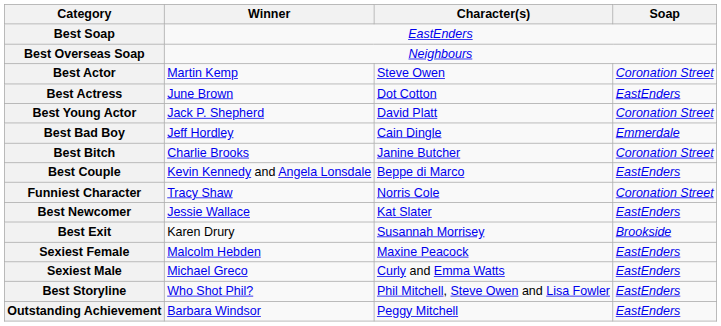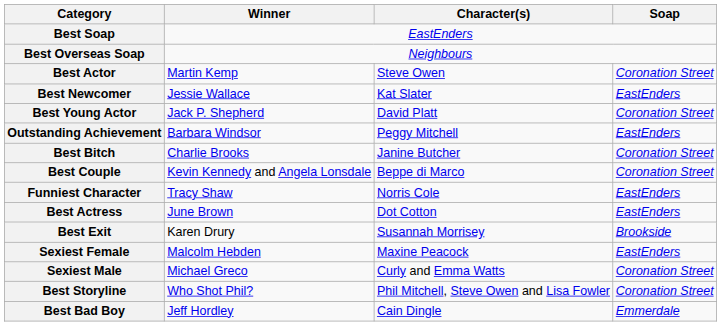 <table class="wikitable" style="font-size: 100%;">
 <tr>
 <th>Category</th>
 <th>Winner</th>
 <th>Character(s)</th>
 <th>Soap</th>
 </tr>
 <tr>
 <th>Best Soap</th>
 <td colspan = "3" align="center"><em><a href='#'>EastEnders</a></em></td>
 </tr>
 <tr>
 <th>Best Overseas Soap</th>
 <td colspan = "3" align="center"><em><a href='#'>Neighbours</a></em></td>
 </tr>
 <tr>
 <th>Best Actor</th>
 <td><a href='#'>Martin Kemp</a></td>
 <td><a href='#'>Steve Owen</a></td>
 <td><em><a href='#'>Coronation Street</a></em></td>
 </tr>
 <tr>
-<th>Best Actress</th>
-<td><a href='#'>June Brown</a></td>
-<td><a href='#'>Dot Cotton</a></td>
+<th>Best Newcomer</th>
+<td><a href='#'>Jessie Wallace</a></td>
+<td><a href='#'>Kat Slater</a></td>
 <td><em><a href='#'>EastEnders</a></em></td>
 </tr>
 <tr>
 <th>Best Young Actor</th>
 <td><a href='#'>Jack P. Shepherd</a></td>
 <td><a href='#'>David Platt</a></td>
 <td><em><a href='#'>Coronation Street</a></em></td>
 </tr>
 <tr>
-<th>Best Bad Boy</th>
-<td><a href='#'>Jeff Hordley</a></td>
-<td><a href='#'>Cain Dingle</a></td>
-<td><em><a href='#'>Emmerdale</a></em></td>
+<th>Outstanding Achievement</th>
+<td><a href='#'>Barbara Windsor</a></td>
+<td><a href='#'>Peggy Mitchell</a></td>
+<td><em><a href='#'>EastEnders</a></em></td>
 </tr>
 <tr>
 <th>Best Bitch</th>
 <td><a href='#'>Charlie Brooks</a></td>
 <td><a href='#'>Janine Butcher</a></td>
 <td><em><a href='#'>Coronation Street</a></em></td>
 </tr>
 <tr>
 <th>Best Couple</th>
 <td><a href='#'>Kevin Kennedy</a> and <a href='#'>Angela Lonsdale</a></td>
 <td><a href='#'>Beppe di Marco</a></td>
-<td><em><a href='#'>EastEnders</a></em></td>
+<td><em><a href='#'>Coronation Street</a></em></td>
 </tr>
 <tr>
 <th>Funniest Character</th>
 <td><a href='#'>Tracy Shaw</a></td>
 <td><a href='#'>Norris Cole</a></td>
-<td><em><a href='#'>Coronation Street</a></em></td>
+<td><em><a href='#'>EastEnders</a></em></td>
 </tr>
 <tr>
-<th>Best Newcomer</th>
-<td><a href='#'>Jessie Wallace</a></td>
-<td><a href='#'>Kat Slater</a></td>
+<th>Best Actress</th>
+<td><a href='#'>June Brown</a></td>
+<td><a href='#'>Dot Cotton</a></td>
 <td><em><a href='#'>EastEnders</a></em></td>
 </tr>
 <tr>
 <th>Best Exit</th>
 <td>Karen Drury</td>
 <td><a href='#'>Susannah Morrisey</a></td>
 <td><em><a href='#'>Brookside</a></em></td>
 </tr>
 <tr>
 <th>Sexiest Female</th>
 <td><a href='#'>Malcolm Hebden</a></td>
 <td><a href='#'>Maxine Peacock</a></td>
 <td><em><a href='#'>EastEnders</a></em></td>
 </tr>
 <tr>
 <th>Sexiest Male</th>
 <td><a href='#'>Michael Greco</a></td>
 <td><a href='#'>Curly</a> and <a href='#'>Emma Watts</a></td>
-<td><em><a href='#'>EastEnders</a></em></td>
+<td><em><a href='#'>Coronation Street</a></em></td>
 </tr>
 <tr>
 <th>Best Storyline</th>
 <td><a href='#'>Who Shot Phil?</a></td>
 <td><a href='#'>Phil Mitchell</a>, <a href='#'>Steve Owen</a> and <a href='#'>Lisa Fowler</a></td>
-<td><em><a href='#'>EastEnders</a></em></td>
+<td><em><a href='#'>Coronation Street</a></em></td>
 </tr>
 <tr>
-<th>Outstanding Achievement</th>
-<td><a href='#'>Barbara Windsor</a></td>
-<td><a href='#'>Peggy Mitchell</a></td>
-<td><em><a href='#'>EastEnders</a></em></td>
+<th>Best Bad Boy</th>
+<td><a href='#'>Jeff Hordley</a></td>
+<td><a href='#'>Cain Dingle</a></td>
+<td><em><a href='#'>Emmerdale</a></em></td>
 </tr>
 </table>
